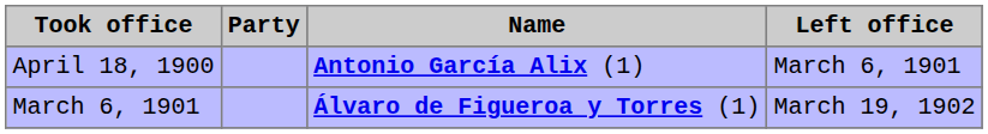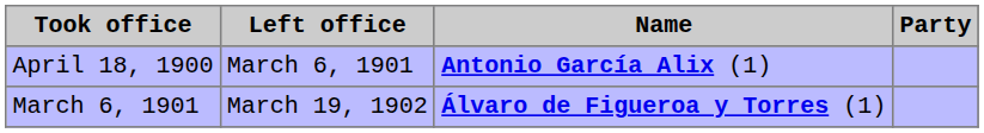 <table bgcolor="#f7f8ff" cellpadding="3" cellspacing="0" border="1" style="font-size: 95%; border: gray solid 1px; border-collapse: collapse;">
 <tr bgcolor="#CCCCCC">
 <th align="center">Took office</th>
+<th align="center">Left office</th>
+<th align="center">Name</th>
 <th align="center">Party</th>
-<th align="center">Name</th>
-<th align="center">Left office</th>
 </tr>
 <tr bgcolor="#BBBBFF">
 <td>April 18, 1900</td>
+<td>March 6, 1901</td>
+<td><strong><a href='#'>Antonio García Alix</a></strong> (1)</td>
 <td></td>
-<td><strong><a href='#'>Antonio García Alix</a></strong> (1)</td>
-<td>March 6, 1901</td>
 </tr>
 <tr bgcolor="#BBBBFF">
 <td>March 6, 1901</td>
+<td>March 19, 1902</td>
+<td><strong><a href='#'>Álvaro de Figueroa y Torres</a></strong> (1)</td>
 <td></td>
-<td><strong><a href='#'>Álvaro de Figueroa y Torres</a></strong> (1)</td>
-<td>March 19, 1902</td>
 </tr>
 </table>
